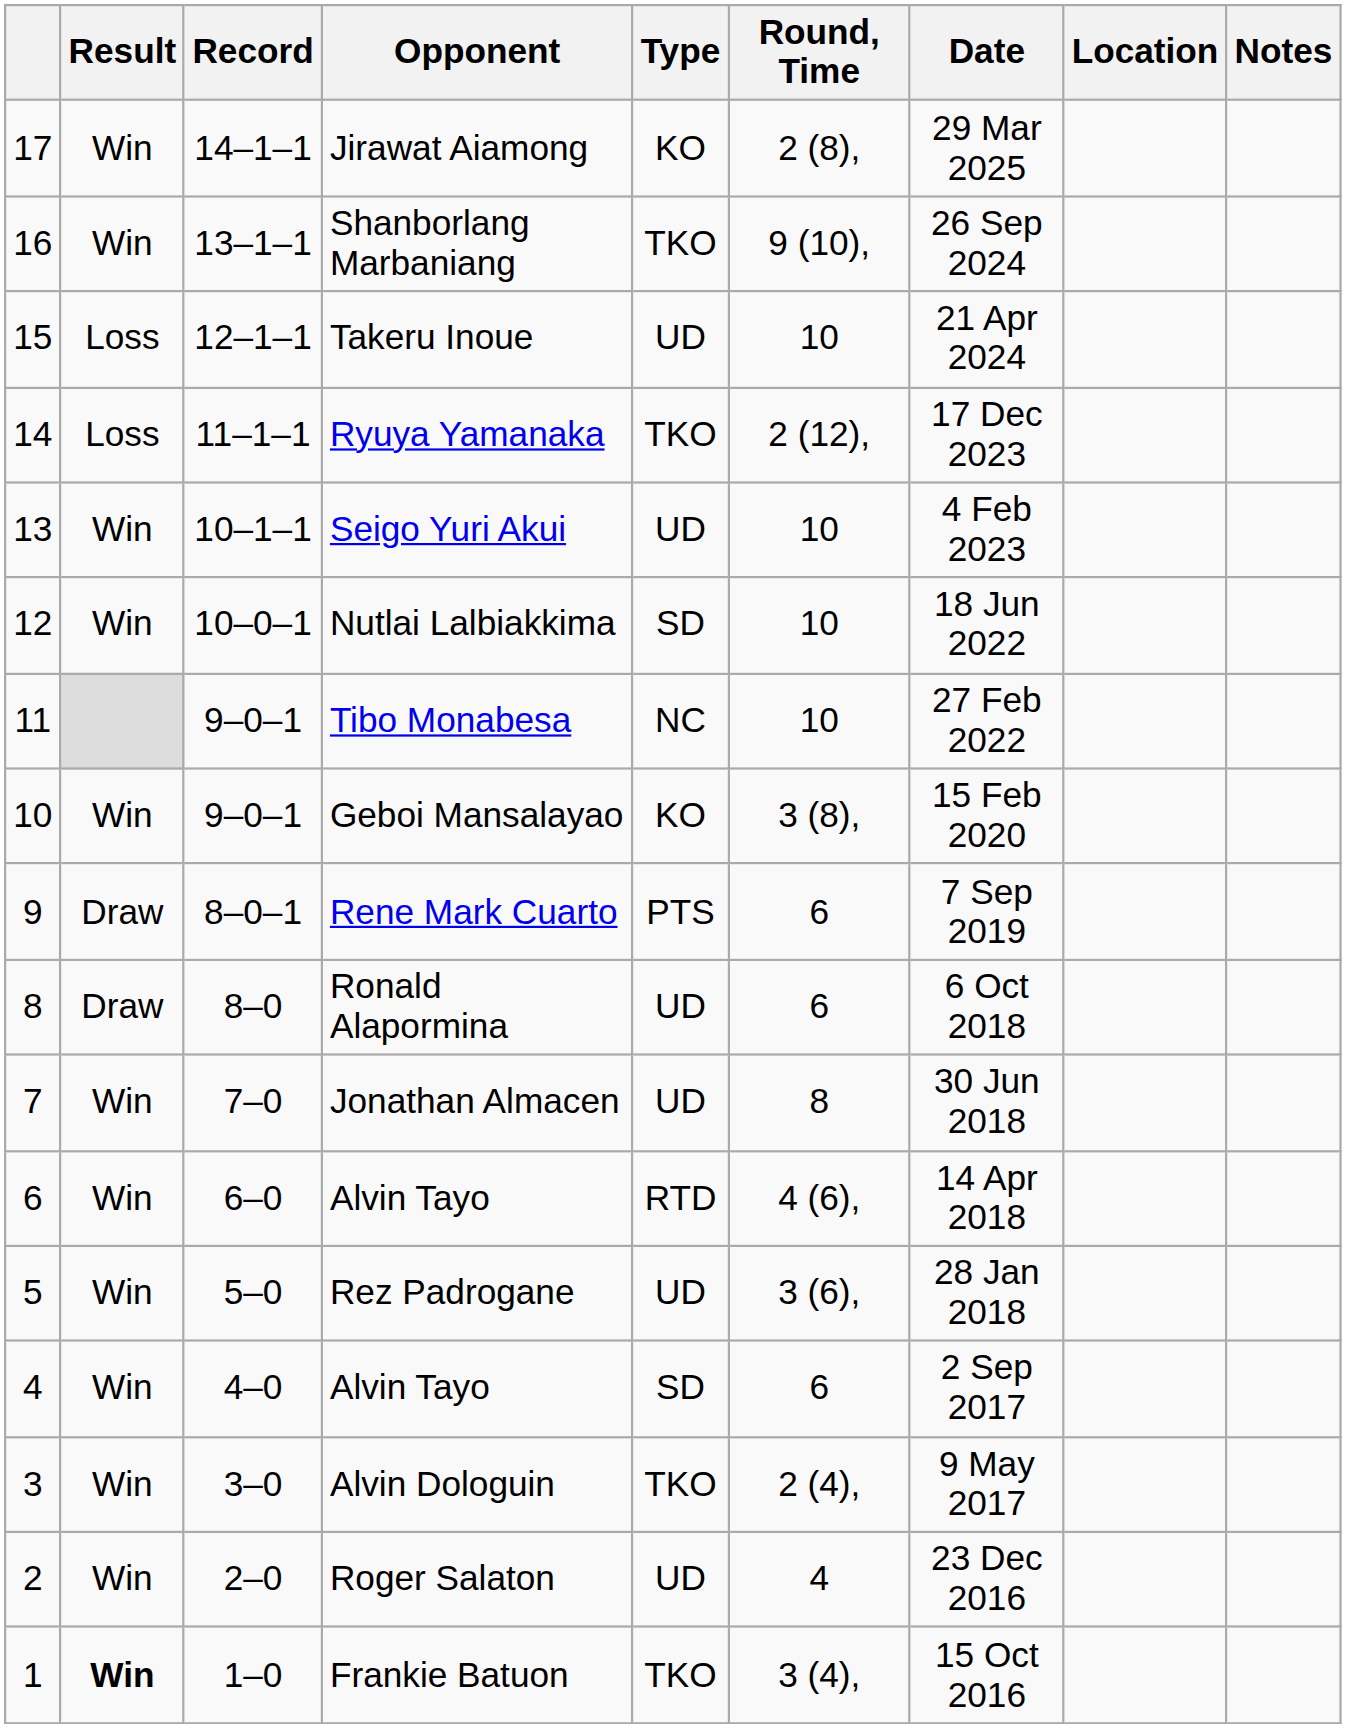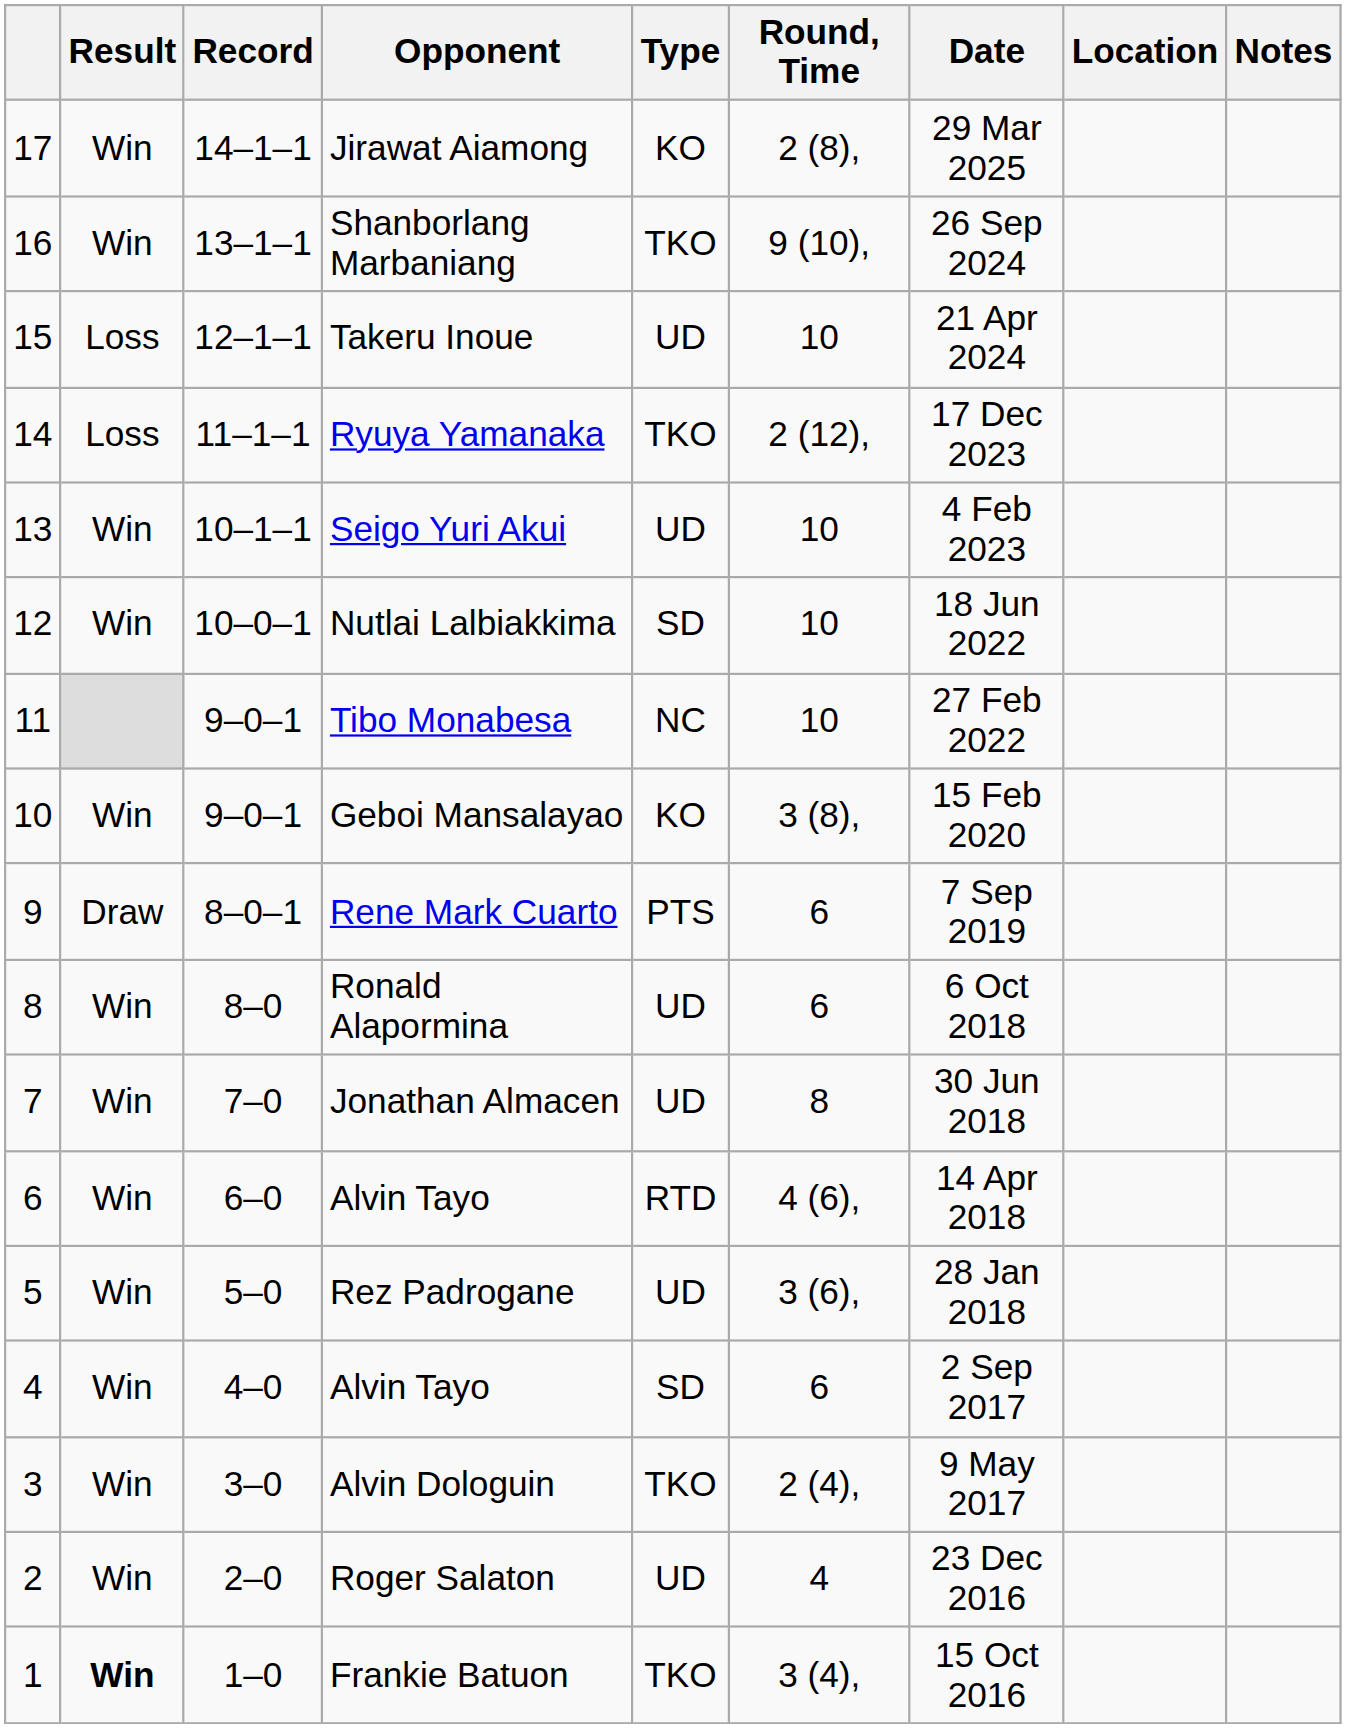 <table class="wikitable" style="text-align:center;">
 <tr>
 <th></th>
 <th>Result</th>
 <th>Record</th>
 <th>Opponent</th>
 <th>Type</th>
 <th>Round, Time</th>
 <th>Date</th>
 <th>Location</th>
 <th>Notes</th>
 </tr>
 <tr>
 <td>17</td>
 <td>Win</td>
 <td>14–1–1 </td>
 <td align=left>Jirawat Aiamong</td>
 <td>KO</td>
 <td>2 (8), </td>
 <td>29 Mar 2025</td>
 <td align=left></td>
 <td align=left></td>
 </tr>
 <tr>
 <td>16</td>
 <td>Win</td>
 <td>13–1–1 </td>
 <td align=left>Shanborlang Marbaniang</td>
 <td>TKO</td>
 <td>9 (10), </td>
 <td>26 Sep 2024</td>
 <td align=left></td>
 <td align=left></td>
 </tr>
 <tr>
 <td>15</td>
 <td>Loss</td>
 <td>12–1–1 </td>
 <td align=left>Takeru Inoue</td>
 <td>UD</td>
 <td>10</td>
 <td>21 Apr 2024</td>
 <td align=left></td>
 <td align=left></td>
 </tr>
 <tr>
 <td>14</td>
 <td>Loss</td>
 <td>11–1–1 </td>
 <td align=left><a href='#'>Ryuya Yamanaka</a></td>
 <td>TKO</td>
 <td>2 (12), </td>
 <td>17 Dec 2023</td>
 <td align=left></td>
 <td align=left></td>
 </tr>
 <tr>
 <td>13</td>
 <td>Win</td>
 <td>10–1–1 </td>
 <td align=left><a href='#'>Seigo Yuri Akui</a></td>
 <td>UD</td>
 <td>10</td>
 <td>4 Feb 2023</td>
 <td align=left></td>
 <td></td>
 </tr>
 <tr>
 <td>12</td>
 <td>Win</td>
 <td>10–0–1 </td>
 <td align=left>Nutlai Lalbiakkima</td>
 <td>SD</td>
 <td>10</td>
 <td>18 Jun 2022</td>
 <td align=left></td>
 <td align=left></td>
 </tr>
 <tr>
 <td>11</td>
 <td style="background: #DDD"></td>
 <td>9–0–1 </td>
 <td align=left><a href='#'>Tibo Monabesa</a></td>
 <td>NC</td>
 <td>10</td>
 <td>27 Feb 2022</td>
 <td align=left></td>
 <td align=left></td>
 </tr>
 <tr>
 <td>10</td>
 <td>Win</td>
 <td>9–0–1</td>
 <td align=left>Geboi Mansalayao</td>
 <td>KO</td>
 <td>3 (8), </td>
 <td>15 Feb 2020</td>
 <td align=left></td>
 <td></td>
 </tr>
 <tr>
 <td>9</td>
 <td>Draw</td>
 <td>8–0–1</td>
 <td align=left><a href='#'>Rene Mark Cuarto</a></td>
 <td>PTS</td>
 <td>6</td>
 <td>7 Sep 2019</td>
 <td align=left></td>
 <td></td>
 </tr>
 <tr>
 <td>8</td>
-<td>Draw</td>
+<td>Win</td>
 <td>8–0</td>
 <td align=left>Ronald Alapormina</td>
 <td>UD</td>
 <td>6</td>
 <td>6 Oct 2018</td>
 <td align=left></td>
 <td></td>
 </tr>
 <tr>
 <td>7</td>
 <td>Win</td>
 <td>7–0</td>
 <td align=left>Jonathan Almacen</td>
 <td>UD</td>
 <td>8</td>
 <td>30 Jun 2018</td>
 <td align=left></td>
 <td></td>
 </tr>
 <tr>
 <td>6</td>
 <td>Win</td>
 <td>6–0</td>
 <td align=left>Alvin Tayo</td>
 <td>RTD</td>
 <td>4 (6), </td>
 <td>14 Apr 2018</td>
 <td align=left></td>
 <td></td>
 </tr>
 <tr>
 <td>5</td>
 <td>Win</td>
 <td>5–0</td>
 <td align=left>Rez Padrogane</td>
 <td>UD</td>
 <td>3 (6), </td>
 <td>28 Jan 2018</td>
 <td align=left></td>
 <td></td>
 </tr>
 <tr>
 <td>4</td>
 <td>Win</td>
 <td>4–0</td>
 <td align=left>Alvin Tayo</td>
 <td>SD</td>
 <td>6</td>
 <td>2 Sep 2017</td>
 <td align=left></td>
 <td></td>
 </tr>
 <tr>
 <td>3</td>
 <td>Win</td>
 <td>3–0</td>
 <td align=left>Alvin Dologuin</td>
 <td>TKO</td>
 <td>2 (4), </td>
 <td>9 May 2017</td>
 <td align=left></td>
 <td></td>
 </tr>
 <tr>
 <td>2</td>
 <td>Win</td>
 <td>2–0</td>
 <td align=left>Roger Salaton</td>
 <td>UD</td>
 <td>4</td>
 <td>23 Dec 2016</td>
 <td align=left></td>
 <td></td>
 </tr>
 <tr>
 <td>1</td>
 <td><strong>Win</strong></td>
 <td>1–0</td>
 <td align=left>Frankie Batuon</td>
 <td>TKO</td>
 <td>3 (4), </td>
 <td>15 Oct 2016</td>
 <td align=left></td>
 <td></td>
 </tr>
 </table>
